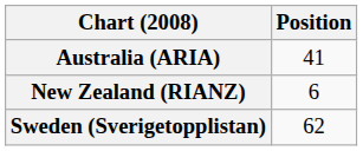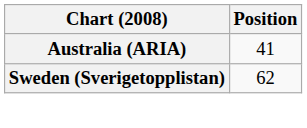 <table class="wikitable sortable plainrowheaders" style="text-align:center">
 <tr>
 <th scope="col">Chart (2008)</th>
 <th scope="col">Position</th>
 </tr>
 <tr>
 <th scope="row">Australia (ARIA)</th>
 <td>41</td>
 </tr>
 <tr>
-<th scope="row">New Zealand (RIANZ)</th>
-<td>6</td>
-</tr>
-<tr>
 <th scope="row">Sweden (Sverigetopplistan)</th>
 <td>62</td>
 </tr>
 </table>
